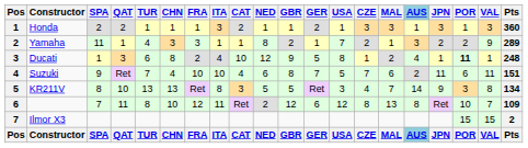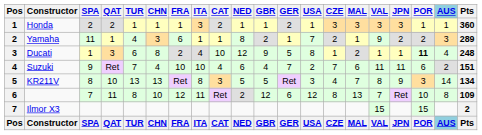 <table class="wikitable" style="font-size:85%; text-align:center">
 <tr valign="top">
 <th valign="middle" scope-"col">Pos</th>
 <th valign="middle" scope="col">Constructor</th>
 <th><a href='#'>SPA</a><br></th>
 <th><a href='#'>QAT</a><br></th>
 <th><a href='#'>TUR</a><br></th>
 <th><a href='#'>CHN</a><br></th>
 <th><a href='#'>FRA</a><br></th>
 <th><a href='#'>ITA</a><br></th>
 <th><a href='#'>CAT</a><br></th>
 <th><a href='#'>NED</a><br></th>
 <th><a href='#'>GBR</a><br></th>
 <th><a href='#'>GER</a><br></th>
 <th><a href='#'>USA</a><br></th>
 <th><a href='#'>CZE</a><br></th>
 <th><a href='#'>MAL</a><br></th>
-<th style="background:#8fcfdf"><a href='#'>AUS</a><br></th>
+<th><a href='#'>VAL</a><br></th>
 <th><a href='#'>JPN</a><br></th>
 <th><a href='#'>POR</a><br></th>
-<th><a href='#'>VAL</a><br></th>
+<th style="background:#8fcfdf"><a href='#'>AUS</a><br></th>
 <th valign="middle">Pts</th>
 </tr>
 <tr>
 <th>1</th>
 <td align="left"> <a href='#'>Honda</a></td>
 <td style="background:#dfdfdf;">2</td>
 <td style="background:#dfdfdf;">2</td>
 <td style="background:#ffffbf;">1</td>
 <td style="background:#ffffbf;">1</td>
 <td style="background:#ffffbf;">1</td>
 <td style="background:#ffdf9f;">3</td>
 <td style="background:#dfdfdf;">2</td>
 <td style="background:#ffffbf;">1</td>
 <td style="background:#ffffbf;">1</td>
 <td style="background:#dfdfdf;">2</td>
 <td style="background:#ffffbf;">1</td>
 <td style="background:#ffdf9f;">3</td>
 <td style="background:#ffdf9f;">3</td>
-<td style="background:#ffffbf;">1</td>
+<td style="background:#ffdf9f;">3</td>
 <td style="background:#ffdf9f;">3</td>
 <td style="background:#ffffbf;">1</td>
-<td style="background:#ffdf9f;">3</td>
+<td style="background:#ffffbf;">1</td>
 <th>360</th>
 </tr>
 <tr>
 <th>2</th>
 <td align="left"> <a href='#'>Yamaha</a></td>
 <td style="background:#dfffdf;">11</td>
 <td style="background:#ffffbf;">1</td>
 <td style="background:#dfffdf;">4</td>
 <td style="background:#ffdf9f;">3</td>
-<td style="background:#dfffdf;">3</td>
+<td style="background:#dfffdf;">6</td>
 <td style="background:#ffffbf;">1</td>
 <td style="background:#ffffbf;">1</td>
 <td style="background:#dfffdf;">8</td>
 <td style="background:#dfdfdf;">2</td>
 <td style="background:#ffffbf;">1</td>
 <td style="background:#dfffdf;">7</td>
 <td style="background:#dfdfdf;">2</td>
 <td style="background:#ffffbf;">1</td>
-<td style="background:#ffdf9f;">3</td>
+<td style="background:#dfffdf;">9</td>
 <td style="background:#dfdfdf;">2</td>
 <td style="background:#dfdfdf;">2</td>
-<td style="background:#dfffdf;">9</td>
+<td style="background:#ffdf9f;">3</td>
 <th>289</th>
 </tr>
 <tr>
 <th>3</th>
 <td align="left"> <a href='#'>Ducati</a></td>
 <td style="background:#ffffbf;">1</td>
 <td style="background:#ffdf9f;">3</td>
 <td style="background:#dfffdf;">6</td>
 <td style="background:#dfffdf;">8</td>
 <td style="background:#dfdfdf;">2</td>
 <td style="background:#dfdfdf;">4</td>
 <td style="background:#dfffdf;">10</td>
 <td style="background:#dfffdf;">12</td>
 <td style="background:#dfffdf;">9</td>
 <td style="background:#dfffdf;">5</td>
 <td style="background:#dfffdf;">8</td>
 <td style="background:#ffffbf;">1</td>
 <td style="background:#dfdfdf;">2</td>
-<td style="background:#dfffdf;">4</td>
+<td style="background:#ffffbf;">1</td>
 <td style="background:#ffffbf;">1</td>
 <td style="background:#dfffdf;"><strong>11</strong></td>
-<td style="background:#ffffbf;">1</td>
+<td style="background:#dfffdf;">4</td>
 <th>248</th>
 </tr>
 <tr>
 <th>4</th>
 <td align="left"> <a href='#'>Suzuki</a></td>
 <td style="background:#dfffdf;">9</td>
 <td style="background:#efcfff;">Ret</td>
 <td style="background:#dfffdf;">7</td>
 <td style="background:#dfffdf;">4</td>
 <td style="background:#dfffdf;">10</td>
 <td style="background:#dfffdf;">10</td>
 <td style="background:#dfffdf;">4</td>
 <td style="background:#dfffdf;">6</td>
-<td style="background:#dfffdf;">8</td>
+<td style="background:#dfffdf;">4</td>
 <td style="background:#dfffdf;">7</td>
-<td style="background:#dfffdf;">5</td>
+<td style="background:#dfffdf;">2</td>
 <td style="background:#dfffdf;">7</td>
 <td style="background:#dfffdf;">6</td>
-<td style="background:#dfdfdf;">2</td>
+<td style="background:#dfffdf;">11</td>
 <td style="background:#dfffdf;">11</td>
 <td style="background:#dfffdf;">6</td>
-<td style="background:#dfffdf;">11</td>
+<td style="background:#dfdfdf;">2</td>
 <th>151</th>
 </tr>
 <tr>
 <th>5</th>
 <td align="left"> <a href='#'>KR211V</a></td>
 <td style="background:#dfffdf;">8</td>
 <td style="background:#dfffdf;">10</td>
 <td style="background:#dfffdf;">13</td>
 <td style="background:#dfffdf;">13</td>
 <td style="background:#efcfff;">Ret</td>
 <td style="background:#dfffdf;">8</td>
 <td style="background:#ffdf9f;">3</td>
 <td style="background:#dfffdf;">5</td>
 <td style="background:#dfffdf;">5</td>
 <td style="background:#efcfff;">Ret</td>
 <td style="background:#dfffdf;">3</td>
 <td style="background:#dfffdf;">4</td>
 <td style="background:#dfffdf;">7</td>
-<td style="background:#dfffdf;">14</td>
+<td style="background:#dfffdf;">8</td>
 <td style="background:#dfffdf;">9</td>
 <td style="background:#ffdf9f;">3</td>
-<td style="background:#dfffdf;">8</td>
+<td style="background:#dfffdf;">14</td>
 <th>134</th>
 </tr>
 <tr>
 <th>6</th>
 <td align="left"></td>
 <td style="background:#dfffdf;">7</td>
 <td style="background:#dfffdf;">11</td>
 <td style="background:#dfffdf;">8</td>
 <td style="background:#dfffdf;">10</td>
 <td style="background:#dfffdf;">12</td>
 <td style="background:#dfffdf;">11</td>
 <td style="background:#efcfff;">Ret</td>
 <td style="background:#dfdfdf;">2</td>
 <td style="background:#dfffdf;">12</td>
 <td style="background:#dfffdf;">6</td>
 <td style="background:#dfffdf;">12</td>
 <td style="background:#dfffdf;">8</td>
 <td style="background:#dfffdf;">13</td>
-<td style="background:#dfffdf;">8</td>
+<td style="background:#dfffdf;">7</td>
 <td style="background:#efcfff;">Ret</td>
 <td style="background:#dfffdf;">10</td>
-<td style="background:#dfffdf;">7</td>
+<td style="background:#dfffdf;">8</td>
 <th>109</th>
 </tr>
 <tr>
 <th>7</th>
 <td align="left"> <a href='#'>Ilmor X3</a></td>
 <td></td>
 <td></td>
 <td></td>
 <td></td>
 <td></td>
 <td></td>
 <td></td>
 <td></td>
 <td></td>
 <td></td>
 <td></td>
 <td></td>
 <td></td>
-<td></td>
+<td style="background:#dfffdf;">15</td>
 <td></td>
 <td style="background:#dfffdf;">15</td>
-<td style="background:#dfffdf;">15</td>
+<td></td>
 <th>2</th>
 </tr>
 <tr valign="top">
 <th valign="middle">Pos</th>
 <th valign="middle">Constructor</th>
 <th><a href='#'>SPA</a><br></th>
 <th><a href='#'>QAT</a><br></th>
 <th><a href='#'>TUR</a><br></th>
 <th><a href='#'>CHN</a><br></th>
 <th><a href='#'>FRA</a><br></th>
 <th><a href='#'>ITA</a><br></th>
 <th><a href='#'>CAT</a><br></th>
 <th><a href='#'>NED</a><br></th>
 <th><a href='#'>GBR</a><br></th>
 <th><a href='#'>GER</a><br></th>
 <th><a href='#'>USA</a><br></th>
 <th><a href='#'>CZE</a><br></th>
 <th><a href='#'>MAL</a><br></th>
-<th style="background:#8fcfdf"><a href='#'>AUS</a><br></th>
+<th><a href='#'>VAL</a><br></th>
 <th><a href='#'>JPN</a><br></th>
 <th><a href='#'>POR</a><br></th>
-<th><a href='#'>VAL</a><br></th>
+<th style="background:#8fcfdf"><a href='#'>AUS</a><br></th>
 <th valign="middle">Pts</th>
 </tr>
 </table>
